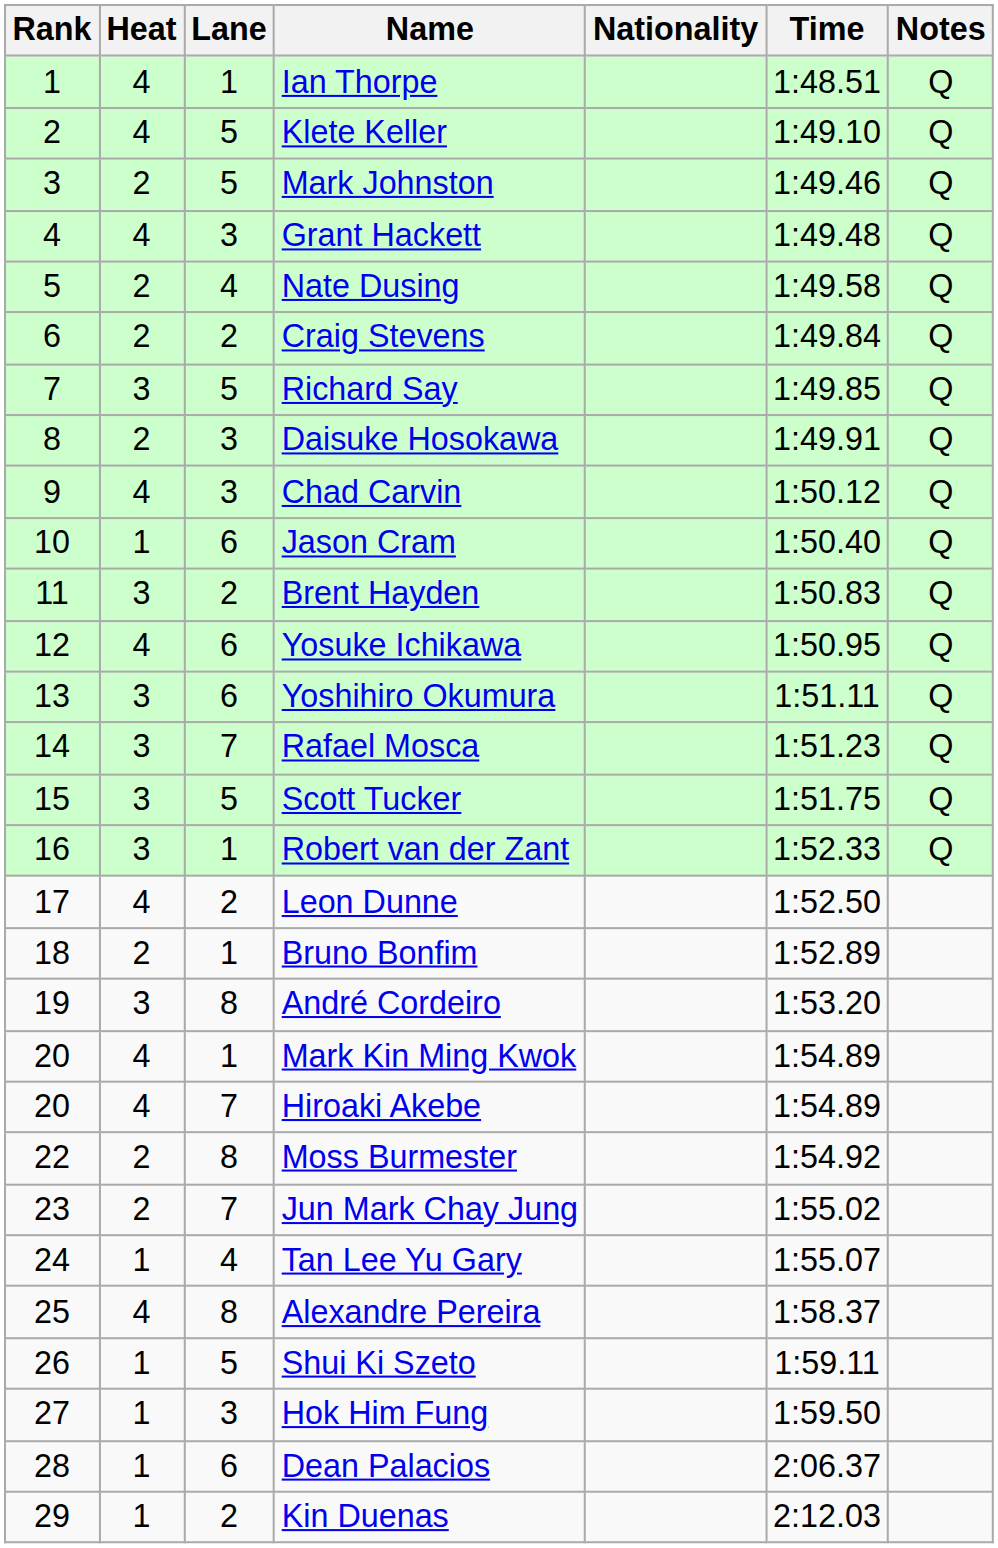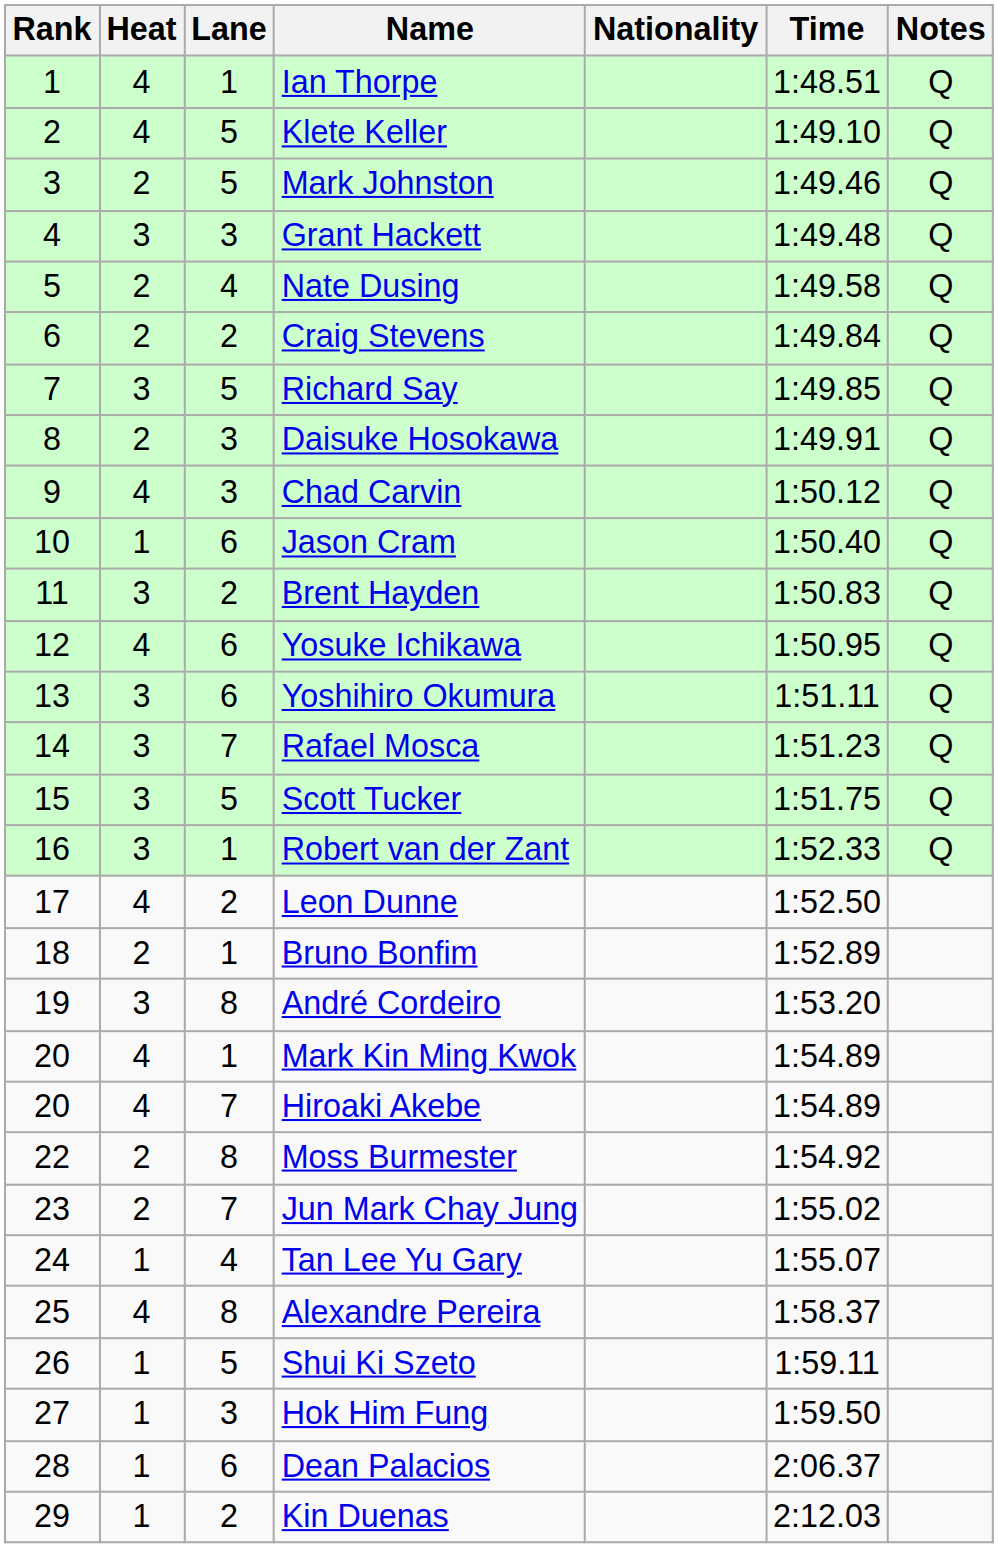 <table class="wikitable sortable" style="text-align:center">
 <tr>
 <th>Rank</th>
 <th>Heat</th>
 <th>Lane</th>
 <th>Name</th>
 <th>Nationality</th>
 <th>Time</th>
 <th>Notes</th>
 </tr>
 <tr bgcolor=ccffcc>
 <td>1</td>
 <td>4</td>
 <td>1</td>
 <td align=left><a href='#'>Ian Thorpe</a></td>
 <td align=left></td>
 <td>1:48.51</td>
 <td>Q</td>
 </tr>
 <tr bgcolor=ccffcc>
 <td>2</td>
 <td>4</td>
 <td>5</td>
 <td align=left><a href='#'>Klete Keller</a></td>
 <td align=left></td>
 <td>1:49.10</td>
 <td>Q</td>
 </tr>
 <tr bgcolor=ccffcc>
 <td>3</td>
 <td>2</td>
 <td>5</td>
 <td align=left><a href='#'>Mark Johnston</a></td>
 <td align=left></td>
 <td>1:49.46</td>
 <td>Q</td>
 </tr>
 <tr bgcolor=ccffcc>
 <td>4</td>
-<td>4</td>
+<td>3</td>
 <td>3</td>
 <td align=left><a href='#'>Grant Hackett</a></td>
 <td align=left></td>
 <td>1:49.48</td>
 <td>Q</td>
 </tr>
 <tr bgcolor=ccffcc>
 <td>5</td>
 <td>2</td>
 <td>4</td>
 <td align=left><a href='#'>Nate Dusing</a></td>
 <td align=left></td>
 <td>1:49.58</td>
 <td>Q</td>
 </tr>
 <tr bgcolor=ccffcc>
 <td>6</td>
 <td>2</td>
 <td>2</td>
 <td align=left><a href='#'>Craig Stevens</a></td>
 <td align=left></td>
 <td>1:49.84</td>
 <td>Q</td>
 </tr>
 <tr bgcolor=ccffcc>
 <td>7</td>
 <td>3</td>
 <td>5</td>
 <td align=left><a href='#'>Richard Say</a></td>
 <td align=left></td>
 <td>1:49.85</td>
 <td>Q</td>
 </tr>
 <tr bgcolor=ccffcc>
 <td>8</td>
 <td>2</td>
 <td>3</td>
 <td align=left><a href='#'>Daisuke Hosokawa</a></td>
 <td align=left></td>
 <td>1:49.91</td>
 <td>Q</td>
 </tr>
 <tr bgcolor=ccffcc>
 <td>9</td>
 <td>4</td>
 <td>3</td>
 <td align=left><a href='#'>Chad Carvin</a></td>
 <td align=left></td>
 <td>1:50.12</td>
 <td>Q</td>
 </tr>
 <tr bgcolor=ccffcc>
 <td>10</td>
 <td>1</td>
 <td>6</td>
 <td align=left><a href='#'>Jason Cram</a></td>
 <td align=left></td>
 <td>1:50.40</td>
 <td>Q</td>
 </tr>
 <tr bgcolor=ccffcc>
 <td>11</td>
 <td>3</td>
 <td>2</td>
 <td align=left><a href='#'>Brent Hayden</a></td>
 <td align=left></td>
 <td>1:50.83</td>
 <td>Q</td>
 </tr>
 <tr bgcolor=ccffcc>
 <td>12</td>
 <td>4</td>
 <td>6</td>
 <td align=left><a href='#'>Yosuke Ichikawa</a></td>
 <td align=left></td>
 <td>1:50.95</td>
 <td>Q</td>
 </tr>
 <tr bgcolor=ccffcc>
 <td>13</td>
 <td>3</td>
 <td>6</td>
 <td align=left><a href='#'>Yoshihiro Okumura</a></td>
 <td align=left></td>
 <td>1:51.11</td>
 <td>Q</td>
 </tr>
 <tr bgcolor=ccffcc>
 <td>14</td>
 <td>3</td>
 <td>7</td>
 <td align=left><a href='#'>Rafael Mosca</a></td>
 <td align=left></td>
 <td>1:51.23</td>
 <td>Q</td>
 </tr>
 <tr bgcolor=ccffcc>
 <td>15</td>
 <td>3</td>
 <td>5</td>
 <td align=left><a href='#'>Scott Tucker</a></td>
 <td align=left></td>
 <td>1:51.75</td>
 <td>Q</td>
 </tr>
 <tr bgcolor=ccffcc>
 <td>16</td>
 <td>3</td>
 <td>1</td>
 <td align=left><a href='#'>Robert van der Zant</a></td>
 <td align=left></td>
 <td>1:52.33</td>
 <td>Q</td>
 </tr>
 <tr>
 <td>17</td>
 <td>4</td>
 <td>2</td>
 <td align=left><a href='#'>Leon Dunne</a></td>
 <td align=left></td>
 <td>1:52.50</td>
 <td></td>
 </tr>
 <tr>
 <td>18</td>
 <td>2</td>
 <td>1</td>
 <td align=left><a href='#'>Bruno Bonfim</a></td>
 <td align=left></td>
 <td>1:52.89</td>
 <td></td>
 </tr>
 <tr>
 <td>19</td>
 <td>3</td>
 <td>8</td>
 <td align=left><a href='#'>André Cordeiro</a></td>
 <td align=left></td>
 <td>1:53.20</td>
 <td></td>
 </tr>
 <tr>
 <td>20</td>
 <td>4</td>
 <td>1</td>
 <td align=left><a href='#'>Mark Kin Ming Kwok</a></td>
 <td align=left></td>
 <td>1:54.89</td>
 </tr>
 <tr>
 <td>20</td>
 <td>4</td>
 <td>7</td>
 <td align=left><a href='#'>Hiroaki Akebe</a></td>
 <td align=left></td>
 <td>1:54.89</td>
 <td></td>
 </tr>
 <tr>
 <td>22</td>
 <td>2</td>
 <td>8</td>
 <td align=left><a href='#'>Moss Burmester</a></td>
 <td align=left></td>
 <td>1:54.92</td>
 <td></td>
 </tr>
 <tr>
 <td>23</td>
 <td>2</td>
 <td>7</td>
 <td align=left><a href='#'>Jun Mark Chay Jung</a></td>
 <td align=left></td>
 <td>1:55.02</td>
 <td></td>
 </tr>
 <tr>
 <td>24</td>
 <td>1</td>
 <td>4</td>
 <td align=left><a href='#'>Tan Lee Yu Gary</a></td>
 <td align=left></td>
 <td>1:55.07</td>
 <td></td>
 </tr>
 <tr>
 <td>25</td>
 <td>4</td>
 <td>8</td>
 <td align=left><a href='#'>Alexandre Pereira</a></td>
 <td align=left></td>
 <td>1:58.37</td>
 <td></td>
 </tr>
 <tr>
 <td>26</td>
 <td>1</td>
 <td>5</td>
 <td align=left><a href='#'>Shui Ki Szeto</a></td>
 <td align=left></td>
 <td>1:59.11</td>
 <td></td>
 </tr>
 <tr>
 <td>27</td>
 <td>1</td>
 <td>3</td>
 <td align=left><a href='#'>Hok Him Fung</a></td>
 <td align=left></td>
 <td>1:59.50</td>
 <td></td>
 </tr>
 <tr>
 <td>28</td>
 <td>1</td>
 <td>6</td>
 <td align=left><a href='#'>Dean Palacios</a></td>
 <td align=left></td>
 <td>2:06.37</td>
 <td></td>
 </tr>
 <tr>
 <td>29</td>
 <td>1</td>
 <td>2</td>
 <td align=left><a href='#'>Kin Duenas</a></td>
 <td align=left></td>
 <td>2:12.03</td>
 <td></td>
 </tr>
 </table>
